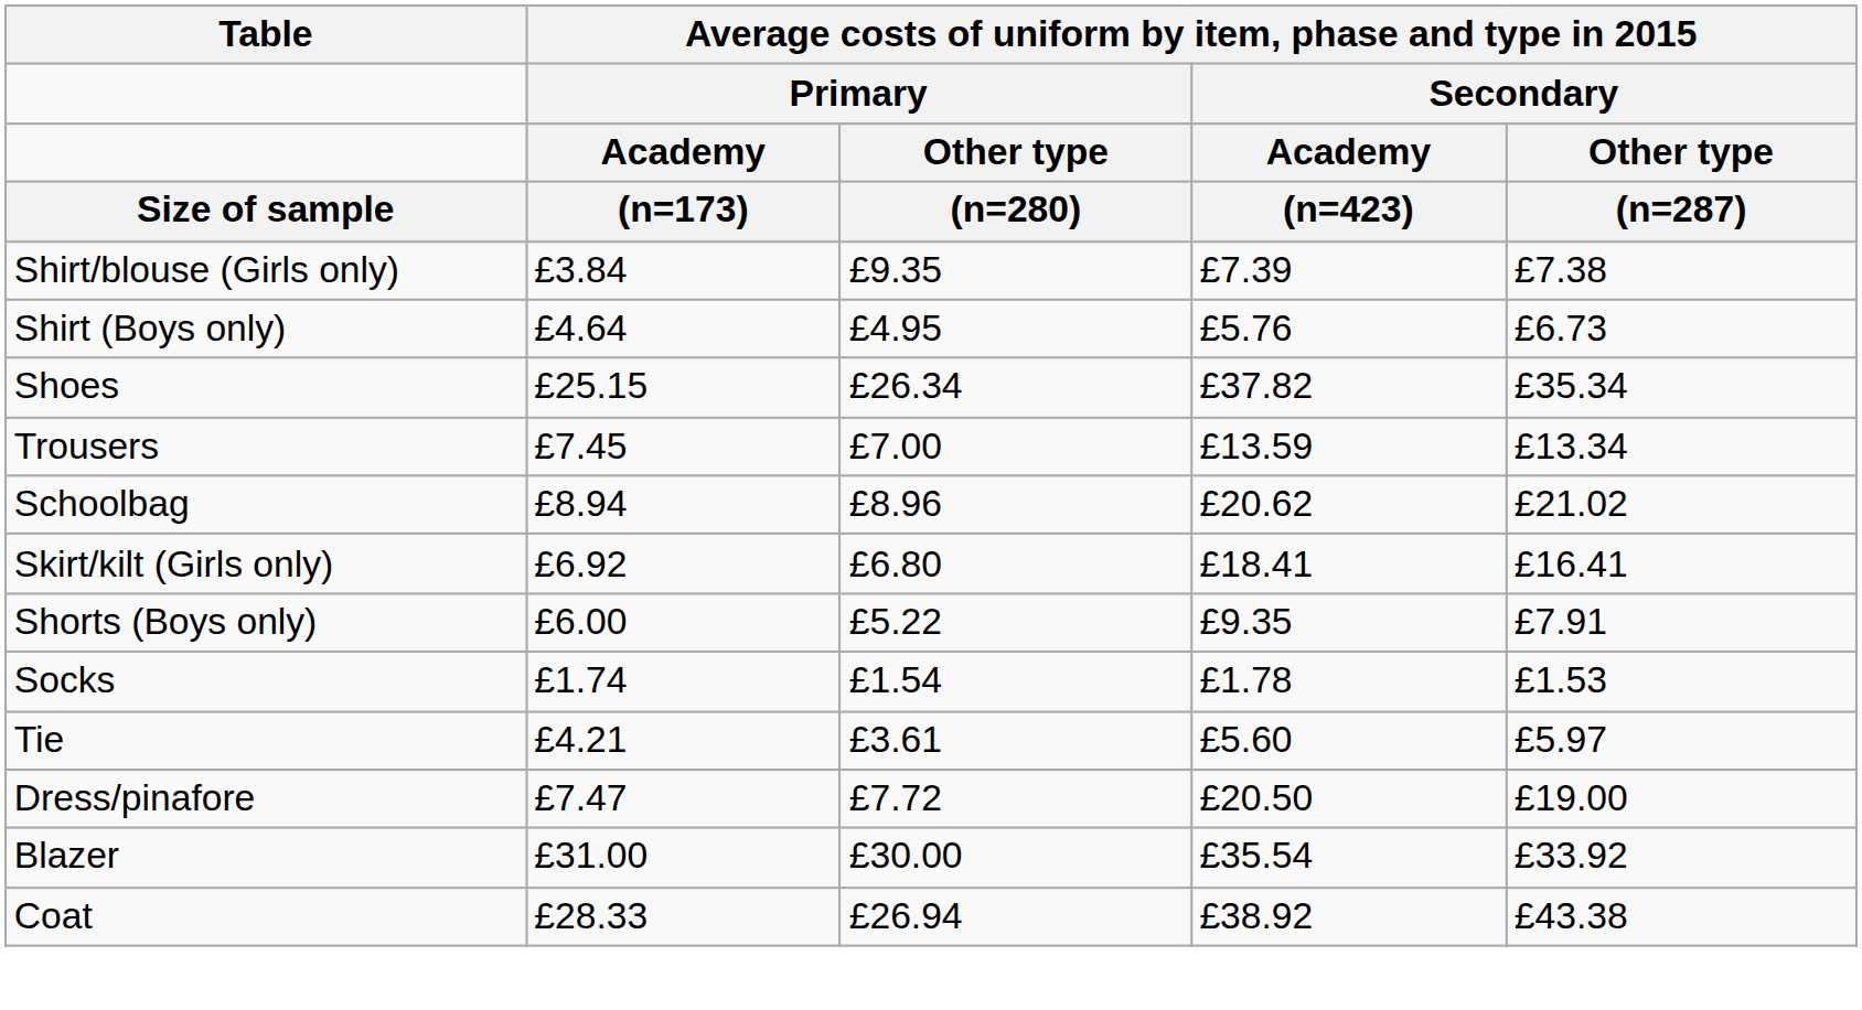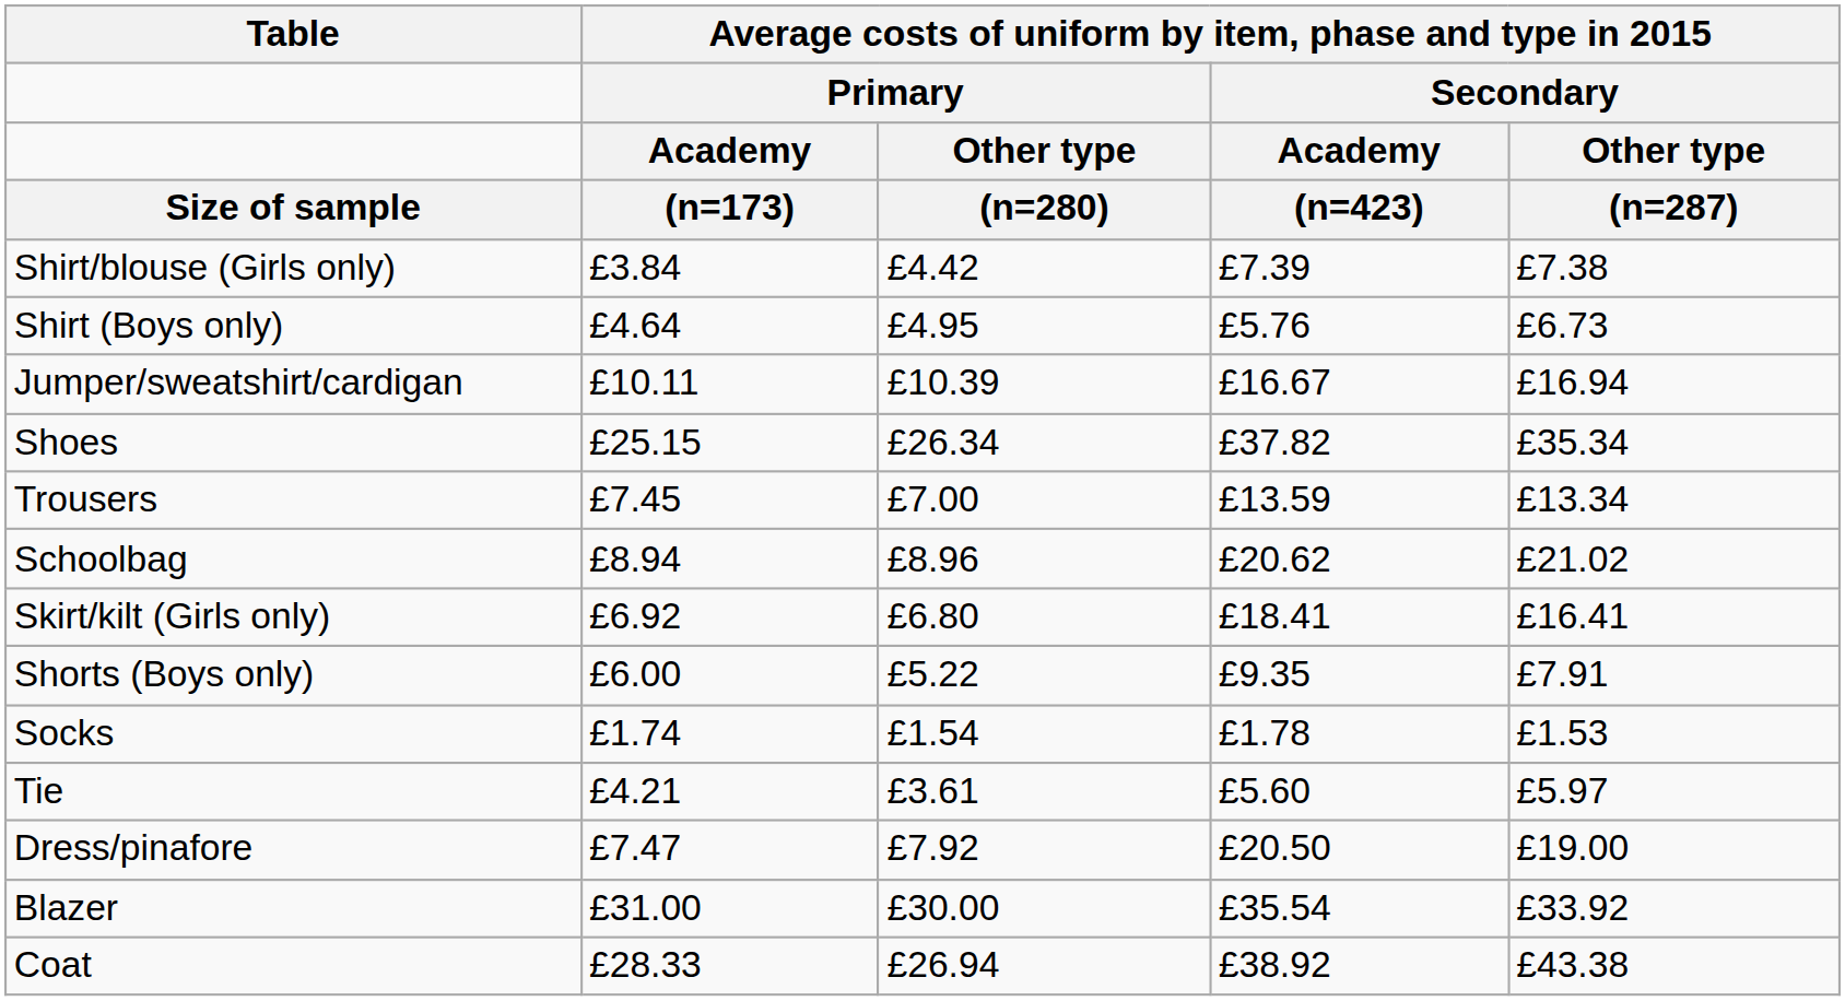 <table class="wikitable" style = "width:50em">
 <tr>
 <th>Table</th>
 <th colspan="4">Average costs of uniform by item, phase and type in 2015</th>
 </tr>
 <tr>
 <td></td>
 <th colspan="2">Primary</th>
 <th colspan="2">Secondary</th>
 </tr>
 <tr>
 <td></td>
 <th>Academy</th>
 <th>Other type</th>
 <th>Academy</th>
 <th>Other type</th>
 </tr>
 <tr>
 <th>Size of sample</th>
 <th>(n=173)</th>
 <th>(n=280)</th>
 <th>(n=423)</th>
 <th>(n=287)</th>
 </tr>
 <tr>
 <td>Shirt/blouse (Girls only)</td>
 <td>£3.84</td>
-<td>£9.35</td>
+<td>£4.42</td>
 <td>£7.39</td>
 <td>£7.38</td>
 </tr>
 <tr>
 <td>Shirt (Boys only)</td>
 <td>£4.64</td>
 <td>£4.95</td>
 <td>£5.76</td>
 <td>£6.73</td>
+</tr>
+<tr>
+<td>Jumper/sweatshirt/cardigan</td>
+<td>£10.11</td>
+<td>£10.39</td>
+<td>£16.67</td>
+<td>£16.94</td>
 </tr>
 <tr>
 <td>Shoes</td>
 <td>£25.15</td>
 <td>£26.34</td>
 <td>£37.82</td>
 <td>£35.34</td>
 </tr>
 <tr>
 <td>Trousers</td>
 <td>£7.45</td>
 <td>£7.00</td>
 <td>£13.59</td>
 <td>£13.34</td>
 </tr>
 <tr>
 <td>Schoolbag</td>
 <td>£8.94</td>
 <td>£8.96</td>
 <td>£20.62</td>
 <td>£21.02</td>
 </tr>
 <tr>
 <td>Skirt/kilt (Girls only)</td>
 <td>£6.92</td>
 <td>£6.80</td>
 <td>£18.41</td>
 <td>£16.41</td>
 </tr>
 <tr>
 <td>Shorts (Boys only)</td>
 <td>£6.00</td>
 <td>£5.22</td>
 <td>£9.35</td>
 <td>£7.91</td>
 </tr>
 <tr>
 <td>Socks</td>
 <td>£1.74</td>
 <td>£1.54</td>
 <td>£1.78</td>
 <td>£1.53</td>
 </tr>
 <tr>
 <td>Tie</td>
 <td>£4.21</td>
 <td>£3.61</td>
 <td>£5.60</td>
 <td>£5.97</td>
 </tr>
 <tr>
 <td>Dress/pinafore</td>
 <td>£7.47</td>
-<td>£7.72</td>
+<td>£7.92</td>
 <td>£20.50</td>
 <td>£19.00</td>
 </tr>
 <tr>
 <td>Blazer</td>
 <td>£31.00</td>
 <td>£30.00</td>
 <td>£35.54</td>
 <td>£33.92</td>
 </tr>
 <tr>
 <td>Coat</td>
 <td>£28.33</td>
 <td>£26.94</td>
 <td>£38.92</td>
 <td>£43.38</td>
 </tr>
 </table>
